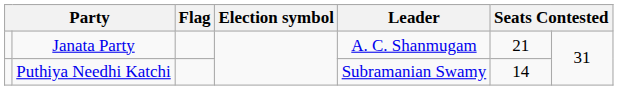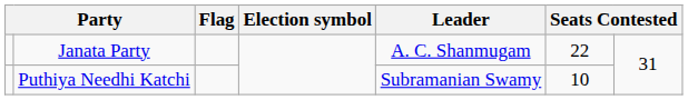 <table class="wikitable sortable" style="text-align:center;">
 <tr>
 <th colspan=2>Party</th>
 <th>Flag</th>
 <th>Election symbol</th>
 <th>Leader</th>
 <th colspan="2">Seats Contested</th>
 </tr>
 <tr>
 <td></td>
 <td><a href='#'>Janata Party</a></td>
 <td></td>
 <td rowspan=2></td>
 <td><a href='#'>A. C. Shanmugam</a></td>
-<td>21</td>
+<td>22</td>
 <td rowspan="2">31</td>
 </tr>
 <tr>
 <td></td>
 <td><a href='#'>Puthiya Needhi Katchi</a></td>
 <td></td>
 <td><a href='#'>Subramanian Swamy</a></td>
-<td>14</td>
+<td>10</td>
 </tr>
 </table>
